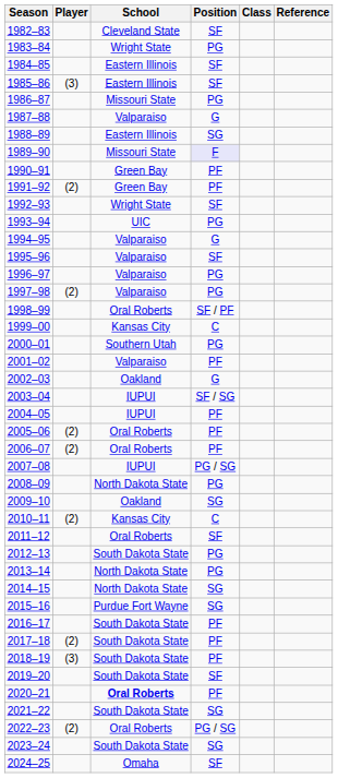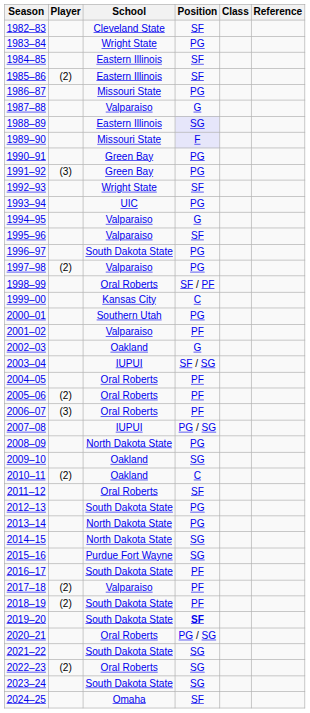 <table class="wikitable sortable" style="text-align:center;">
 <tr>
 <th>Season</th>
 <th>Player</th>
 <th>School</th>
 <th>Position</th>
 <th>Class</th>
 <th class="unsortable">Reference</th>
 </tr>
 <tr>
 <td><a href='#'>1982–83</a></td>
 <td></td>
 <td><a href='#'>Cleveland State</a></td>
 <td><a href='#'>SF</a></td>
 <td></td>
 <td></td>
 </tr>
 <tr>
 <td><a href='#'>1983–84</a></td>
 <td></td>
 <td><a href='#'>Wright State</a></td>
 <td><a href='#'>PG</a></td>
 <td></td>
 <td></td>
 </tr>
 <tr>
 <td><a href='#'>1984–85</a></td>
 <td></td>
 <td><a href='#'>Eastern Illinois</a></td>
 <td><a href='#'>SF</a></td>
 <td></td>
 <td></td>
 </tr>
 <tr>
 <td><a href='#'>1985–86</a></td>
-<td> (3)</td>
+<td> (2)</td>
 <td><a href='#'>Eastern Illinois</a></td>
 <td><a href='#'>SF</a></td>
 <td></td>
 <td></td>
 </tr>
 <tr>
 <td><a href='#'>1986–87</a></td>
 <td></td>
 <td><a href='#'>Missouri State</a></td>
 <td><a href='#'>PG</a></td>
 <td></td>
 <td></td>
 </tr>
 <tr>
 <td><a href='#'>1987–88</a></td>
 <td></td>
 <td><a href='#'>Valparaiso</a></td>
 <td><a href='#'>G</a></td>
 <td></td>
 <td></td>
 </tr>
 <tr>
 <td><a href='#'>1988–89</a></td>
 <td></td>
 <td><a href='#'>Eastern Illinois</a></td>
-<td><a href='#'>SG</a></td>
+<td style="background: lavender;"><a href='#'>SG</a></td>
 <td></td>
 <td></td>
 </tr>
 <tr>
 <td><a href='#'>1989–90</a></td>
 <td></td>
 <td><a href='#'>Missouri State</a></td>
 <td style="background: lavender;"><a href='#'>F</a></td>
 <td></td>
 <td></td>
 </tr>
 <tr>
 <td><a href='#'>1990–91</a></td>
 <td></td>
 <td><a href='#'>Green Bay</a></td>
-<td><a href='#'>PF</a></td>
+<td><a href='#'>PG</a></td>
 <td></td>
 <td></td>
 </tr>
 <tr>
 <td><a href='#'>1991–92</a></td>
-<td> (2)</td>
+<td> (3)</td>
 <td><a href='#'>Green Bay</a></td>
-<td><a href='#'>PF</a></td>
+<td><a href='#'>PG</a></td>
 <td></td>
 <td></td>
 </tr>
 <tr>
 <td><a href='#'>1992–93</a></td>
 <td></td>
 <td><a href='#'>Wright State</a></td>
 <td><a href='#'>SF</a></td>
 <td></td>
 <td></td>
 </tr>
 <tr>
 <td><a href='#'>1993–94</a></td>
 <td></td>
 <td><a href='#'>UIC</a></td>
 <td><a href='#'>PG</a></td>
 <td></td>
 <td></td>
 </tr>
 <tr>
 <td><a href='#'>1994–95</a></td>
 <td></td>
 <td><a href='#'>Valparaiso</a></td>
 <td><a href='#'>G</a></td>
 <td></td>
 <td></td>
 </tr>
 <tr>
 <td><a href='#'>1995–96</a></td>
 <td></td>
 <td><a href='#'>Valparaiso</a></td>
 <td><a href='#'>SF</a></td>
 <td></td>
 <td></td>
 </tr>
 <tr>
 <td><a href='#'>1996–97</a></td>
 <td></td>
-<td><a href='#'>Valparaiso</a></td>
+<td><a href='#'>South Dakota State</a></td>
 <td><a href='#'>PG</a></td>
 <td></td>
 <td></td>
 </tr>
 <tr>
 <td><a href='#'>1997–98</a></td>
 <td> (2)</td>
 <td><a href='#'>Valparaiso</a></td>
 <td><a href='#'>PG</a></td>
 <td></td>
 <td></td>
 </tr>
 <tr>
 <td><a href='#'>1998–99</a></td>
 <td></td>
 <td><a href='#'>Oral Roberts</a></td>
 <td><a href='#'>SF</a> / <a href='#'>PF</a></td>
 <td></td>
 <td></td>
 </tr>
 <tr>
 <td><a href='#'>1999–00</a></td>
 <td></td>
 <td><a href='#'>Kansas City</a></td>
 <td><a href='#'>C</a></td>
 <td></td>
 <td></td>
 </tr>
 <tr>
 <td><a href='#'>2000–01</a></td>
 <td></td>
 <td><a href='#'>Southern Utah</a></td>
 <td><a href='#'>PG</a></td>
 <td></td>
 <td></td>
 </tr>
 <tr>
 <td><a href='#'>2001–02</a></td>
 <td></td>
 <td><a href='#'>Valparaiso</a></td>
 <td><a href='#'>PF</a></td>
 <td></td>
 <td></td>
 </tr>
 <tr>
 <td><a href='#'>2002–03</a></td>
 <td></td>
 <td><a href='#'>Oakland</a></td>
 <td><a href='#'>G</a></td>
 <td></td>
 <td></td>
 </tr>
 <tr>
 <td><a href='#'>2003–04</a></td>
 <td></td>
 <td><a href='#'>IUPUI</a></td>
 <td><a href='#'>SF</a> / <a href='#'>SG</a></td>
 <td></td>
 <td></td>
 </tr>
 <tr>
 <td><a href='#'>2004–05</a></td>
 <td></td>
-<td><a href='#'>IUPUI</a></td>
+<td><a href='#'>Oral Roberts</a></td>
 <td><a href='#'>PF</a></td>
 <td></td>
 <td></td>
 </tr>
 <tr>
 <td><a href='#'>2005–06</a></td>
 <td> (2)</td>
 <td><a href='#'>Oral Roberts</a></td>
 <td><a href='#'>PF</a></td>
 <td></td>
 <td></td>
 </tr>
 <tr>
 <td><a href='#'>2006–07</a></td>
-<td> (2)</td>
+<td> (3)</td>
 <td><a href='#'>Oral Roberts</a></td>
 <td><a href='#'>PF</a></td>
 <td></td>
 <td></td>
 </tr>
 <tr>
 <td><a href='#'>2007–08</a></td>
 <td></td>
 <td><a href='#'>IUPUI</a></td>
 <td><a href='#'>PG</a> / <a href='#'>SG</a></td>
 <td></td>
 <td></td>
 </tr>
 <tr>
 <td><a href='#'>2008–09</a></td>
 <td></td>
 <td><a href='#'>North Dakota State</a></td>
 <td><a href='#'>PG</a></td>
 <td></td>
 <td></td>
 </tr>
 <tr>
 <td><a href='#'>2009–10</a></td>
 <td></td>
 <td><a href='#'>Oakland</a></td>
 <td><a href='#'>SG</a></td>
 <td></td>
 <td></td>
 </tr>
 <tr>
 <td><a href='#'>2010–11</a></td>
 <td> (2)</td>
-<td><a href='#'>Kansas City</a></td>
+<td><a href='#'>Oakland</a></td>
 <td><a href='#'>C</a></td>
 <td></td>
 <td></td>
 </tr>
 <tr>
 <td><a href='#'>2011–12</a></td>
 <td></td>
 <td><a href='#'>Oral Roberts</a></td>
 <td><a href='#'>SF</a></td>
 <td></td>
 <td></td>
 </tr>
 <tr>
 <td><a href='#'>2012–13</a></td>
 <td></td>
 <td><a href='#'>South Dakota State</a></td>
 <td><a href='#'>PG</a></td>
 <td></td>
 <td></td>
 </tr>
 <tr>
 <td><a href='#'>2013–14</a></td>
 <td></td>
 <td><a href='#'>North Dakota State</a></td>
 <td><a href='#'>PG</a></td>
 <td></td>
 <td></td>
 </tr>
 <tr>
 <td><a href='#'>2014–15</a></td>
 <td></td>
 <td><a href='#'>North Dakota State</a></td>
 <td><a href='#'>SG</a></td>
 <td></td>
 <td></td>
 </tr>
 <tr>
 <td><a href='#'>2015–16</a></td>
 <td></td>
 <td><a href='#'>Purdue Fort Wayne</a></td>
 <td><a href='#'>SG</a></td>
 <td></td>
 <td></td>
 </tr>
 <tr>
 <td><a href='#'>2016–17</a></td>
 <td></td>
 <td><a href='#'>South Dakota State</a></td>
 <td><a href='#'>PF</a></td>
 <td></td>
 <td></td>
 </tr>
 <tr>
 <td><a href='#'>2017–18</a></td>
 <td> (2)</td>
-<td><a href='#'>South Dakota State</a></td>
+<td><a href='#'>Valparaiso</a></td>
 <td><a href='#'>PF</a></td>
 <td></td>
 <td></td>
 </tr>
 <tr>
 <td><a href='#'>2018–19</a></td>
-<td> (3)</td>
+<td> (2)</td>
 <td><a href='#'>South Dakota State</a></td>
 <td><a href='#'>PF</a></td>
 <td></td>
 <td></td>
 </tr>
 <tr>
 <td><a href='#'>2019–20</a></td>
 <td></td>
 <td><a href='#'>South Dakota State</a></td>
-<td><a href='#'>SF</a></td>
+<td><strong><a href='#'>SF</a></strong></td>
 <td></td>
 <td></td>
 </tr>
 <tr>
 <td><a href='#'>2020–21</a></td>
 <td></td>
-<td><strong><a href='#'>Oral Roberts</a></strong></td>
-<td><a href='#'>PF</a></td>
+<td><a href='#'>Oral Roberts</a></td>
+<td><a href='#'>PG</a> / <a href='#'>SG</a></td>
 <td></td>
 <td></td>
 </tr>
 <tr>
 <td><a href='#'>2021–22</a></td>
 <td></td>
 <td><a href='#'>South Dakota State</a></td>
 <td><a href='#'>SG</a></td>
 <td></td>
 <td></td>
 </tr>
 <tr>
 <td><a href='#'>2022–23</a></td>
 <td> (2)</td>
 <td><a href='#'>Oral Roberts</a></td>
-<td><a href='#'>PG</a> / <a href='#'>SG</a></td>
+<td><a href='#'>SG</a></td>
 <td></td>
 <td></td>
 </tr>
 <tr>
 <td><a href='#'>2023–24</a></td>
 <td></td>
 <td><a href='#'>South Dakota State</a></td>
 <td><a href='#'>SG</a></td>
 <td></td>
 <td></td>
 </tr>
 <tr>
 <td><a href='#'>2024–25</a></td>
 <td></td>
 <td><a href='#'>Omaha</a></td>
 <td><a href='#'>SF</a></td>
 <td></td>
 <td></td>
 </tr>
 </table>
